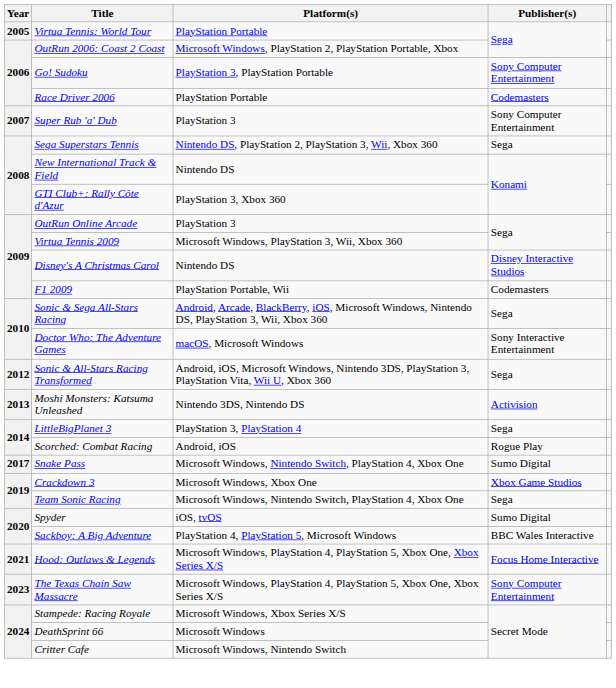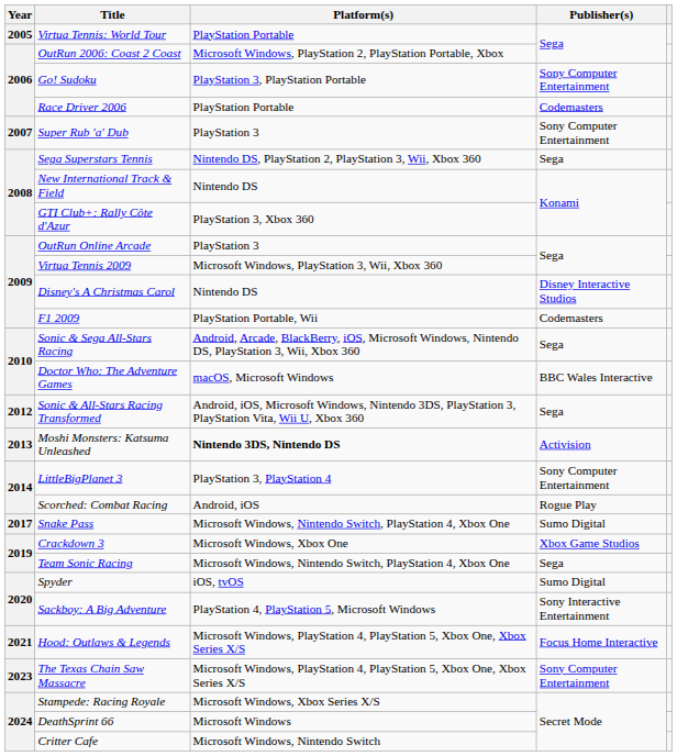 <table class="wikitable sortable plainrowheaders">
 <tr>
 <th scope="col">Year</th>
 <th scope="col">Title</th>
 <th scope="col">Platform(s)</th>
 <th scope="col">Publisher(s)</th>
 <th scope="col"></th>
 </tr>
 <tr>
 <th scope="row">2005</th>
 <td><em><a href='#'>Virtua Tennis: World Tour</a></em></td>
 <td><a href='#'>PlayStation Portable</a></td>
 <td rowspan="2"><a href='#'>Sega</a></td>
 <td></td>
 </tr>
 <tr>
 <th scope="row" rowspan="3">2006</th>
 <td><em><a href='#'>OutRun 2006: Coast 2 Coast</a></em></td>
 <td><a href='#'>Microsoft Windows</a>, PlayStation 2, PlayStation Portable, Xbox</td>
 <td></td>
 </tr>
 <tr>
 <td><em><a href='#'>Go! Sudoku</a></em></td>
 <td><a href='#'>PlayStation 3</a>, PlayStation Portable</td>
 <td><a href='#'>Sony Computer Entertainment</a></td>
 <td></td>
 </tr>
 <tr>
 <td><em><a href='#'>Race Driver 2006</a></em></td>
 <td>PlayStation Portable</td>
 <td><a href='#'>Codemasters</a></td>
 <td></td>
 </tr>
 <tr>
 <th scope="row">2007</th>
 <td><em><a href='#'>Super Rub 'a' Dub</a></em></td>
 <td>PlayStation 3</td>
 <td>Sony Computer Entertainment</td>
 <td></td>
 </tr>
 <tr>
 <th scope="row" rowspan="3">2008</th>
 <td><em><a href='#'>Sega Superstars Tennis</a></em></td>
 <td><a href='#'>Nintendo DS</a>, PlayStation 2, PlayStation 3, <a href='#'>Wii</a>, Xbox 360</td>
 <td>Sega</td>
 <td></td>
 </tr>
 <tr>
 <td><em><a href='#'>New International Track & Field</a></em></td>
 <td>Nintendo DS</td>
 <td rowspan="2"><a href='#'>Konami</a></td>
 <td></td>
 </tr>
 <tr>
 <td><em><a href='#'>GTI Club+: Rally Côte d'Azur</a></em></td>
 <td>PlayStation 3, Xbox 360</td>
 <td></td>
 </tr>
 <tr>
 <th scope="row" rowspan="4">2009</th>
 <td><em><a href='#'>OutRun Online Arcade</a></em></td>
 <td>PlayStation 3</td>
 <td rowspan="2">Sega</td>
 <td></td>
 </tr>
 <tr>
 <td><em><a href='#'>Virtua Tennis 2009</a></em></td>
 <td>Microsoft Windows, PlayStation 3, Wii, Xbox 360</td>
 <td></td>
 </tr>
 <tr>
 <td><em><a href='#'>Disney's A Christmas Carol</a></em></td>
 <td>Nintendo DS</td>
 <td><a href='#'>Disney Interactive Studios</a></td>
 <td></td>
 </tr>
 <tr>
 <td><em><a href='#'>F1 2009</a></em></td>
 <td>PlayStation Portable, Wii</td>
 <td>Codemasters</td>
 <td></td>
 </tr>
 <tr>
 <th scope="row" rowspan="2">2010</th>
 <td><em><a href='#'>Sonic & Sega All-Stars Racing</a></em></td>
 <td><a href='#'>Android</a>, <a href='#'>Arcade</a>, <a href='#'>BlackBerry</a>, <a href='#'>iOS</a>, Microsoft Windows, Nintendo DS, PlayStation 3, Wii, Xbox 360</td>
 <td>Sega</td>
 <td></td>
 </tr>
 <tr>
 <td><em><a href='#'>Doctor Who: The Adventure Games</a></em></td>
 <td><a href='#'>macOS</a>, Microsoft Windows</td>
-<td>Sony Interactive Entertainment</td>
+<td>BBC Wales Interactive</td>
 <td></td>
 </tr>
 <tr>
 <th scope="row">2012</th>
 <td><em><a href='#'>Sonic & All-Stars Racing Transformed</a></em></td>
 <td>Android, iOS, Microsoft Windows, Nintendo 3DS, PlayStation 3, PlayStation Vita, <a href='#'>Wii U</a>, Xbox 360</td>
 <td>Sega</td>
 <td></td>
 </tr>
 <tr>
 <th scope="row">2013</th>
 <td><em>Moshi Monsters: Katsuma Unleashed</em></td>
-<td>Nintendo 3DS, Nintendo DS</td>
+<td><strong>Nintendo 3DS, Nintendo DS</strong></td>
 <td><a href='#'>Activision</a></td>
 <td></td>
 </tr>
 <tr>
 <th scope="row" rowspan="2">2014</th>
 <td><em><a href='#'>LittleBigPlanet 3</a></em></td>
 <td>PlayStation 3, <a href='#'>PlayStation 4</a></td>
-<td>Sega</td>
+<td>Sony Computer Entertainment</td>
 <td></td>
 </tr>
 <tr>
 <td><em>Scorched: Combat Racing</em></td>
 <td>Android, iOS</td>
 <td>Rogue Play</td>
 <td></td>
 </tr>
 <tr>
 <th scope="row">2017</th>
 <td><em><a href='#'>Snake Pass</a></em></td>
 <td>Microsoft Windows, <a href='#'>Nintendo Switch</a>, PlayStation 4, Xbox One</td>
 <td>Sumo Digital</td>
 <td></td>
 </tr>
 <tr>
 <th scope="row" rowspan="2">2019</th>
 <td><em><a href='#'>Crackdown 3</a></em></td>
 <td>Microsoft Windows, Xbox One</td>
 <td><a href='#'>Xbox Game Studios</a></td>
 <td></td>
 </tr>
 <tr>
 <td><em><a href='#'>Team Sonic Racing</a></em></td>
 <td>Microsoft Windows, Nintendo Switch, PlayStation 4, Xbox One</td>
 <td>Sega</td>
 <td></td>
 </tr>
 <tr>
 <th scope="row" rowspan="2">2020</th>
 <td><em>Spyder</em></td>
 <td>iOS, <a href='#'>tvOS</a></td>
 <td>Sumo Digital</td>
 <td></td>
 </tr>
 <tr>
 <td><em><a href='#'>Sackboy: A Big Adventure</a></em></td>
 <td>PlayStation 4, <a href='#'>PlayStation 5</a>, Microsoft Windows</td>
-<td>BBC Wales Interactive</td>
+<td>Sony Interactive Entertainment</td>
 <td></td>
 </tr>
 <tr>
 <th scope="row">2021</th>
 <td><em><a href='#'>Hood: Outlaws & Legends</a></em></td>
 <td>Microsoft Windows, PlayStation 4, PlayStation 5, Xbox One, <a href='#'>Xbox Series X/S</a></td>
 <td><a href='#'>Focus Home Interactive</a></td>
 <td></td>
 </tr>
 <tr>
 <th scope="row">2023</th>
 <td><em><a href='#'>The Texas Chain Saw Massacre</a></em></td>
 <td>Microsoft Windows, PlayStation 4, PlayStation 5, Xbox One, Xbox Series X/S</td>
 <td><a href='#'>Sony Computer Entertainment</a></td>
 <td></td>
 </tr>
 <tr>
 <th scope="row" rowspan="3">2024</th>
 <td><em>Stampede: Racing Royale</em></td>
 <td>Microsoft Windows, Xbox Series X/S</td>
 <td rowspan="3">Secret Mode</td>
 <td></td>
 </tr>
 <tr>
 <td><em>DeathSprint 66</em></td>
 <td>Microsoft Windows</td>
 <td></td>
 </tr>
 <tr>
 <td><em>Critter Cafe</em></td>
 <td>Microsoft Windows, Nintendo Switch</td>
 <td></td>
 </tr>
 </table>
